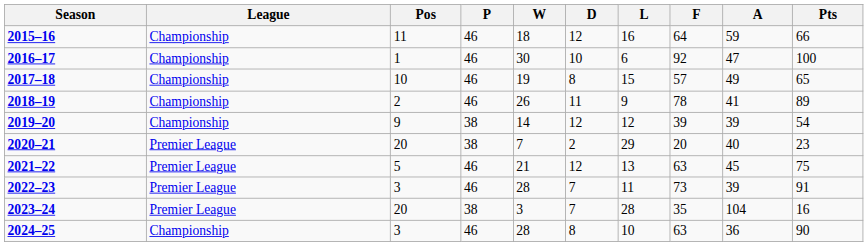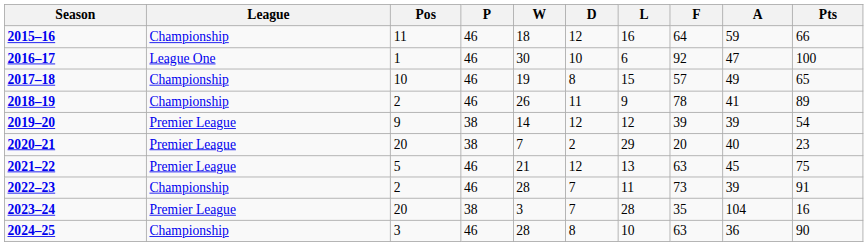 <table class="wikitable" style="width:80%">
 <tr>
 <th>Season</th>
 <th>League</th>
 <th>Pos</th>
 <th>P</th>
 <th>W</th>
 <th>D</th>
 <th>L</th>
 <th>F</th>
 <th>A</th>
 <th>Pts</th>
 </tr>
 <tr>
 <td><strong><a href='#'>2015–16</a></strong></td>
 <td><a href='#'>Championship</a></td>
 <td>11</td>
 <td>46</td>
 <td>18</td>
 <td>12</td>
 <td>16</td>
 <td>64</td>
 <td>59</td>
 <td>66</td>
 </tr>
 <tr>
 <td><strong><a href='#'>2016–17</a></strong></td>
-<td><a href='#'>Championship</a></td>
+<td><a href='#'>League One</a></td>
 <td>1</td>
 <td>46</td>
 <td>30</td>
 <td>10</td>
 <td>6</td>
 <td>92</td>
 <td>47</td>
 <td>100</td>
 </tr>
 <tr>
 <td><strong><a href='#'>2017–18</a></strong></td>
 <td><a href='#'>Championship</a></td>
 <td>10</td>
 <td>46</td>
 <td>19</td>
 <td>8</td>
 <td>15</td>
 <td>57</td>
 <td>49</td>
 <td>65</td>
 </tr>
 <tr>
 <td><strong><a href='#'>2018–19</a></strong></td>
 <td><a href='#'>Championship</a></td>
 <td>2</td>
 <td>46</td>
 <td>26</td>
 <td>11</td>
 <td>9</td>
 <td>78</td>
 <td>41</td>
 <td>89</td>
 </tr>
 <tr>
 <td><strong><a href='#'>2019–20</a></strong></td>
-<td><a href='#'>Championship</a></td>
+<td><a href='#'>Premier League</a></td>
 <td>9</td>
 <td>38</td>
 <td>14</td>
 <td>12</td>
 <td>12</td>
 <td>39</td>
 <td>39</td>
 <td>54</td>
 </tr>
 <tr>
 <td><strong><a href='#'>2020–21</a></strong></td>
 <td><a href='#'>Premier League</a></td>
 <td>20</td>
 <td>38</td>
 <td>7</td>
 <td>2</td>
 <td>29</td>
 <td>20</td>
 <td>40</td>
 <td>23</td>
 </tr>
 <tr>
 <td><strong><a href='#'>2021–22</a></strong></td>
 <td><a href='#'>Premier League</a></td>
 <td>5</td>
 <td>46</td>
 <td>21</td>
 <td>12</td>
 <td>13</td>
 <td>63</td>
 <td>45</td>
 <td>75</td>
 </tr>
 <tr>
 <td><strong><a href='#'>2022–23</a></strong></td>
-<td><a href='#'>Premier League</a></td>
-<td>3</td>
+<td><a href='#'>Championship</a></td>
+<td>2</td>
 <td>46</td>
 <td>28</td>
 <td>7</td>
 <td>11</td>
 <td>73</td>
 <td>39</td>
 <td>91</td>
 </tr>
 <tr>
 <td><strong><a href='#'>2023–24</a></strong></td>
 <td><a href='#'>Premier League</a></td>
 <td>20</td>
 <td>38</td>
 <td>3</td>
 <td>7</td>
 <td>28</td>
 <td>35</td>
 <td>104</td>
 <td>16</td>
 </tr>
 <tr>
 <td><strong><a href='#'>2024–25</a></strong></td>
 <td><a href='#'>Championship</a></td>
 <td>3</td>
 <td>46</td>
 <td>28</td>
 <td>8</td>
 <td>10</td>
 <td>63</td>
 <td>36</td>
 <td>90</td>
 </tr>
 </table>
